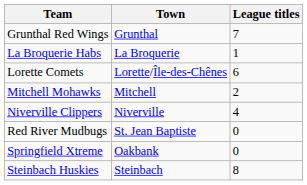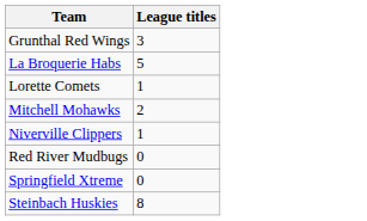 <table class="wikitable">
 <tr>
 <th>Team</th>
-<th>Town</th>
 <th>League titles</th>
 </tr>
 <tr>
 <td>Grunthal Red Wings</td>
-<td><a href='#'>Grunthal</a></td>
-<td>7</td>
+<td>3</td>
 </tr>
 <tr>
 <td><a href='#'>La Broquerie Habs</a></td>
-<td><a href='#'>La Broquerie</a></td>
+<td>5</td>
+</tr>
+<tr>
+<td>Lorette Comets</td>
 <td>1</td>
 </tr>
 <tr>
-<td>Lorette Comets</td>
-<td><a href='#'>Lorette</a>/<a href='#'>Île-des-Chênes</a></td>
-<td>6</td>
-</tr>
-<tr>
 <td><a href='#'>Mitchell Mohawks</a></td>
-<td><a href='#'>Mitchell</a></td>
 <td>2</td>
 </tr>
 <tr>
 <td><a href='#'>Niverville Clippers</a></td>
-<td><a href='#'>Niverville</a></td>
-<td>4</td>
+<td>1</td>
 </tr>
 <tr>
 <td>Red River Mudbugs</td>
-<td><a href='#'>St. Jean Baptiste</a></td>
 <td>0</td>
 </tr>
 <tr>
 <td><a href='#'>Springfield Xtreme</a></td>
-<td><a href='#'>Oakbank</a></td>
 <td>0</td>
 </tr>
 <tr>
 <td><a href='#'>Steinbach Huskies</a></td>
-<td><a href='#'>Steinbach</a></td>
 <td>8</td>
 </tr>
 </table>
